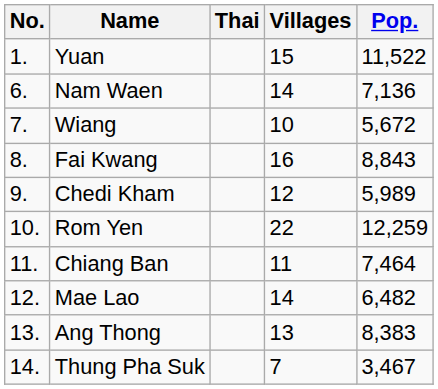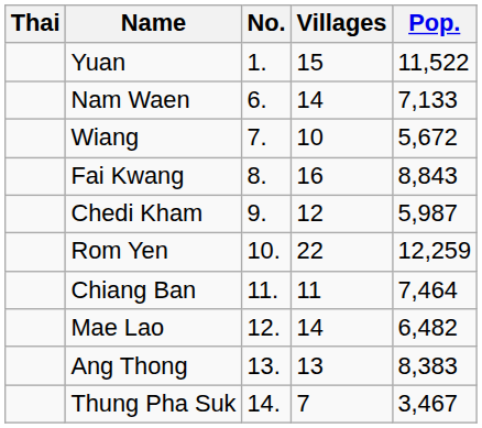 <table class="wikitable sortable">
 <tr>
+<th>Thai</th>
+<th>Name</th>
 <th>No.</th>
-<th>Name</th>
-<th>Thai</th>
 <th>Villages</th>
 <th><a href='#'>Pop.</a></th>
 </tr>
 <tr>
+<td></td>
+<td>Yuan</td>
 <td>1.</td>
-<td>Yuan</td>
-<td></td>
 <td>15</td>
 <td>11,522</td>
 </tr>
 <tr>
+<td></td>
+<td>Nam Waen</td>
 <td>6.</td>
-<td>Nam Waen</td>
-<td></td>
 <td>14</td>
-<td>7,136</td>
+<td>7,133</td>
 </tr>
 <tr>
+<td></td>
+<td>Wiang</td>
 <td>7.</td>
-<td>Wiang</td>
-<td></td>
 <td>10</td>
 <td>5,672</td>
 </tr>
 <tr>
+<td></td>
+<td>Fai Kwang</td>
 <td>8.</td>
-<td>Fai Kwang</td>
-<td></td>
 <td>16</td>
 <td>8,843</td>
 </tr>
 <tr>
+<td></td>
+<td>Chedi Kham</td>
 <td>9.</td>
-<td>Chedi Kham</td>
-<td></td>
 <td>12</td>
-<td>5,989</td>
+<td>5,987</td>
 </tr>
 <tr>
+<td></td>
+<td>Rom Yen</td>
 <td>10.</td>
-<td>Rom Yen</td>
-<td></td>
 <td>22</td>
 <td>12,259</td>
 </tr>
 <tr>
+<td></td>
+<td>Chiang Ban</td>
 <td>11.</td>
-<td>Chiang Ban</td>
-<td></td>
 <td>11</td>
 <td>7,464</td>
 </tr>
 <tr>
+<td></td>
+<td>Mae Lao</td>
 <td>12.</td>
-<td>Mae Lao</td>
-<td></td>
 <td>14</td>
 <td>6,482</td>
 </tr>
 <tr>
+<td></td>
+<td>Ang Thong</td>
 <td>13.</td>
-<td>Ang Thong</td>
-<td></td>
 <td>13</td>
 <td>8,383</td>
 </tr>
 <tr>
+<td></td>
+<td>Thung Pha Suk</td>
 <td>14.</td>
-<td>Thung Pha Suk</td>
-<td></td>
 <td>7</td>
 <td>3,467</td>
 </tr>
 </table>
